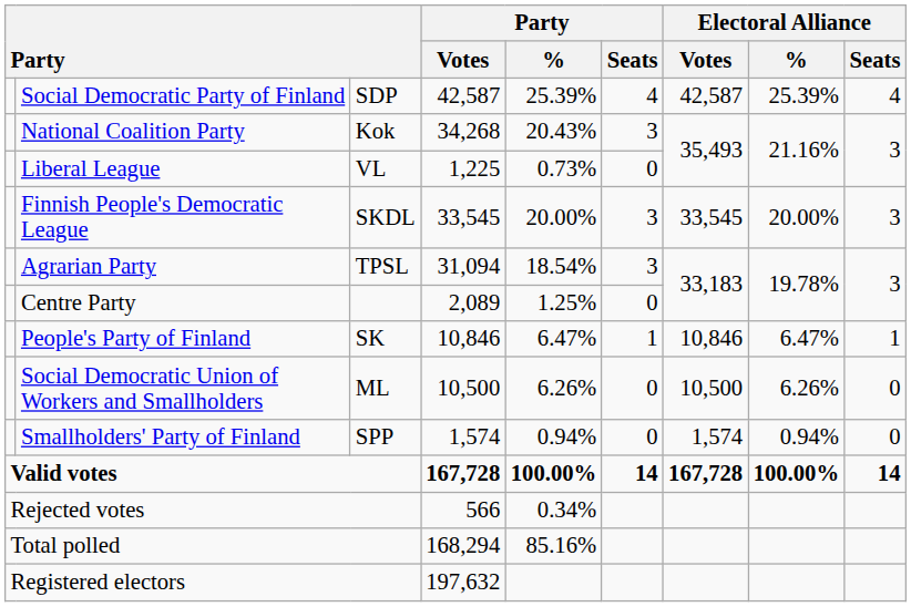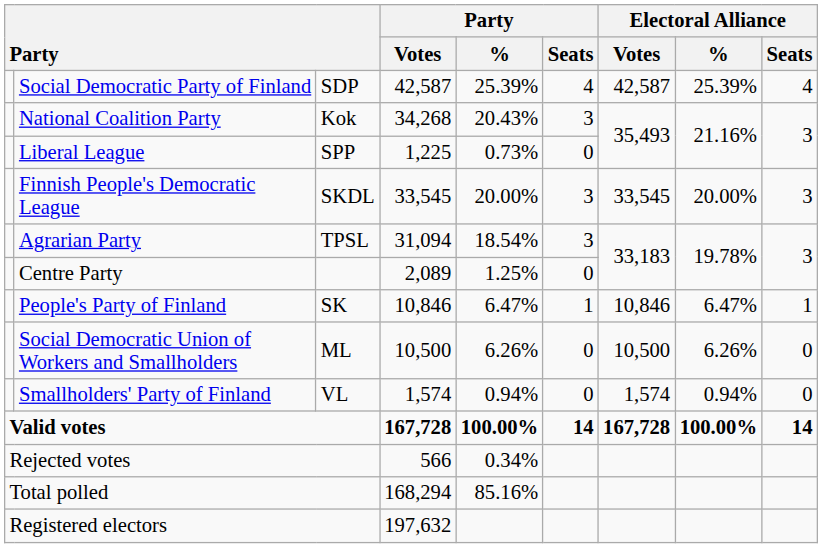 <table class="wikitable" border="1" style="text-align:right;">
 <tr>
 <th style="text-align:left;" valign=bottom rowspan=2 colspan=3>Party</th>
 <th colspan=3>Party</th>
 <th colspan=3>Electoral Alliance</th>
 </tr>
 <tr>
 <th align=center valign=bottom width="50">Votes</th>
 <th align=center valign=bottom width="50">%</th>
 <th align=center valign=bottom width="50">Seats</th>
 <th align=center valign=bottom width="50">Votes</th>
 <th align=center valign=bottom width="50">%</th>
 <th align=center valign=bottom width="50">Seats</th>
 </tr>
 <tr>
 <td></td>
 <td align=left style="white-space: nowrap;"><a href='#'>Social Democratic Party of Finland</a></td>
 <td align=left>SDP</td>
 <td>42,587</td>
 <td>25.39%</td>
 <td>4</td>
 <td>42,587</td>
 <td>25.39%</td>
 <td>4</td>
 </tr>
 <tr>
 <td></td>
 <td align=left><a href='#'>National Coalition Party</a></td>
 <td align=left>Kok</td>
 <td>34,268</td>
 <td>20.43%</td>
 <td>3</td>
 <td rowspan=2>35,493</td>
 <td rowspan=2>21.16%</td>
 <td rowspan=2>3</td>
 </tr>
 <tr>
 <td></td>
 <td align=left><a href='#'>Liberal League</a></td>
-<td align=left>VL</td>
+<td align=left>SPP</td>
 <td>1,225</td>
 <td>0.73%</td>
 <td>0</td>
 </tr>
 <tr>
 <td></td>
 <td align=left><a href='#'>Finnish People's Democratic League</a></td>
 <td align=left>SKDL</td>
 <td>33,545</td>
 <td>20.00%</td>
 <td>3</td>
 <td>33,545</td>
 <td>20.00%</td>
 <td>3</td>
 </tr>
 <tr>
 <td></td>
 <td align=left><a href='#'>Agrarian Party</a></td>
 <td align=left>TPSL</td>
 <td>31,094</td>
 <td>18.54%</td>
 <td>3</td>
 <td rowspan=2>33,183</td>
 <td rowspan=2>19.78%</td>
 <td rowspan=2>3</td>
 </tr>
 <tr>
 <td></td>
 <td align=left>Centre Party</td>
 <td align=left></td>
 <td>2,089</td>
 <td>1.25%</td>
 <td>0</td>
 </tr>
 <tr>
 <td></td>
 <td align=left><a href='#'>People's Party of Finland</a></td>
 <td align=left>SK</td>
 <td>10,846</td>
 <td>6.47%</td>
 <td>1</td>
 <td>10,846</td>
 <td>6.47%</td>
 <td>1</td>
 </tr>
 <tr>
 <td></td>
 <td align=left><a href='#'>Social Democratic Union of Workers and Smallholders</a></td>
 <td align=left>ML</td>
 <td>10,500</td>
 <td>6.26%</td>
 <td>0</td>
 <td>10,500</td>
 <td>6.26%</td>
 <td>0</td>
 </tr>
 <tr>
 <td></td>
 <td align=left><a href='#'>Smallholders' Party of Finland</a></td>
-<td align=left>SPP</td>
+<td align=left>VL</td>
 <td>1,574</td>
 <td>0.94%</td>
 <td>0</td>
 <td>1,574</td>
 <td>0.94%</td>
 <td>0</td>
 </tr>
 <tr style="font-weight:bold">
 <td align=left colspan=3>Valid votes</td>
 <td>167,728</td>
 <td>100.00%</td>
 <td>14</td>
 <td>167,728</td>
 <td>100.00%</td>
 <td>14</td>
 </tr>
 <tr>
 <td align=left colspan=3>Rejected votes</td>
 <td>566</td>
 <td>0.34%</td>
 <td></td>
 <td></td>
 <td></td>
 <td></td>
 </tr>
 <tr>
 <td align=left colspan=3>Total polled</td>
 <td>168,294</td>
 <td>85.16%</td>
 <td></td>
 <td></td>
 <td></td>
 <td></td>
 </tr>
 <tr>
 <td align=left colspan=3>Registered electors</td>
 <td>197,632</td>
 <td></td>
 <td></td>
 <td></td>
 <td></td>
 <td></td>
 </tr>
 </table>
